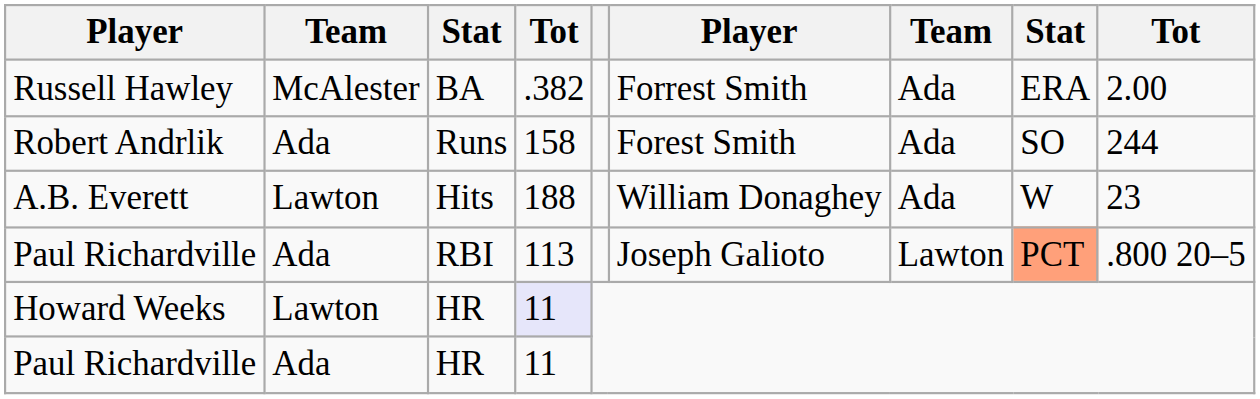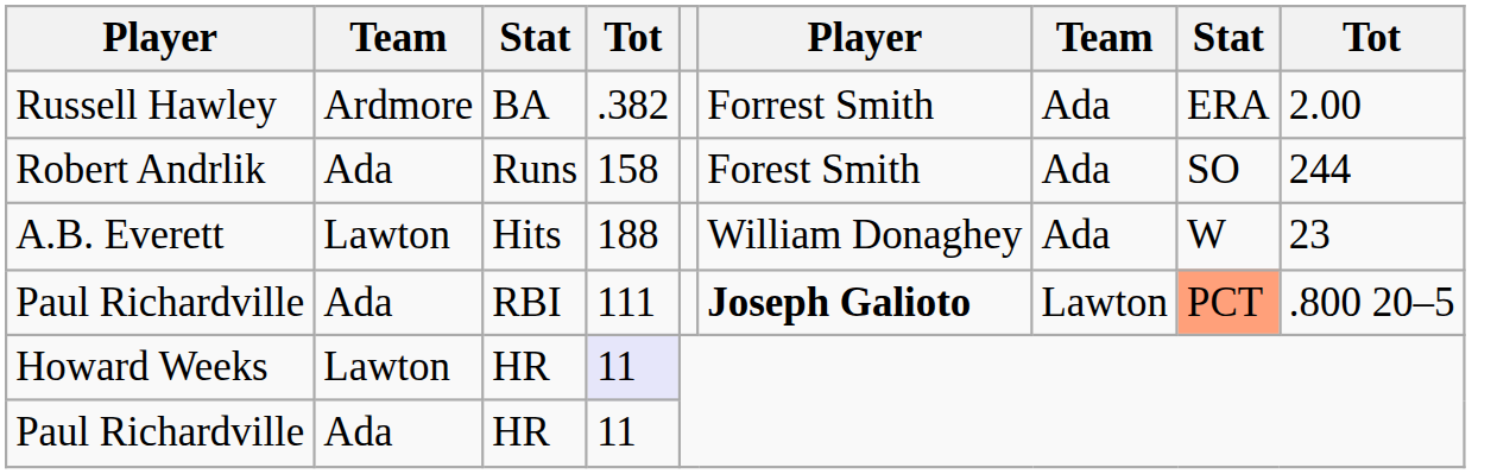 <table class="wikitable">
 <tr>
 <th>Player</th>
 <th>Team</th>
 <th>Stat</th>
 <th>Tot</th>
 <th></th>
 <th>Player</th>
 <th>Team</th>
 <th>Stat</th>
 <th>Tot</th>
 </tr>
 <tr>
 <td>Russell Hawley</td>
-<td>McAlester</td>
+<td>Ardmore</td>
 <td>BA</td>
 <td>.382</td>
 <td></td>
 <td>Forrest Smith</td>
 <td>Ada</td>
 <td>ERA</td>
 <td>2.00</td>
 </tr>
 <tr>
 <td>Robert Andrlik</td>
 <td>Ada</td>
 <td>Runs</td>
 <td>158</td>
 <td></td>
 <td>Forest Smith</td>
 <td>Ada</td>
 <td>SO</td>
 <td>244</td>
 </tr>
 <tr>
 <td>A.B. Everett</td>
 <td>Lawton</td>
 <td>Hits</td>
 <td>188</td>
 <td></td>
 <td>William Donaghey</td>
 <td>Ada</td>
 <td>W</td>
 <td>23</td>
 </tr>
 <tr>
 <td>Paul Richardville</td>
 <td>Ada</td>
 <td>RBI</td>
-<td>113</td>
+<td>111</td>
 <td></td>
-<td>Joseph Galioto</td>
+<td><strong>Joseph Galioto</strong></td>
 <td>Lawton</td>
 <td style="background: lightsalmon;">PCT</td>
 <td>.800 20–5</td>
 </tr>
 <tr>
 <td>Howard Weeks</td>
 <td>Lawton</td>
 <td>HR</td>
 <td style="background: lavender;">11</td>
 </tr>
 <tr>
 <td>Paul Richardville</td>
 <td>Ada</td>
 <td>HR</td>
 <td>11</td>
 </tr>
 </table>
